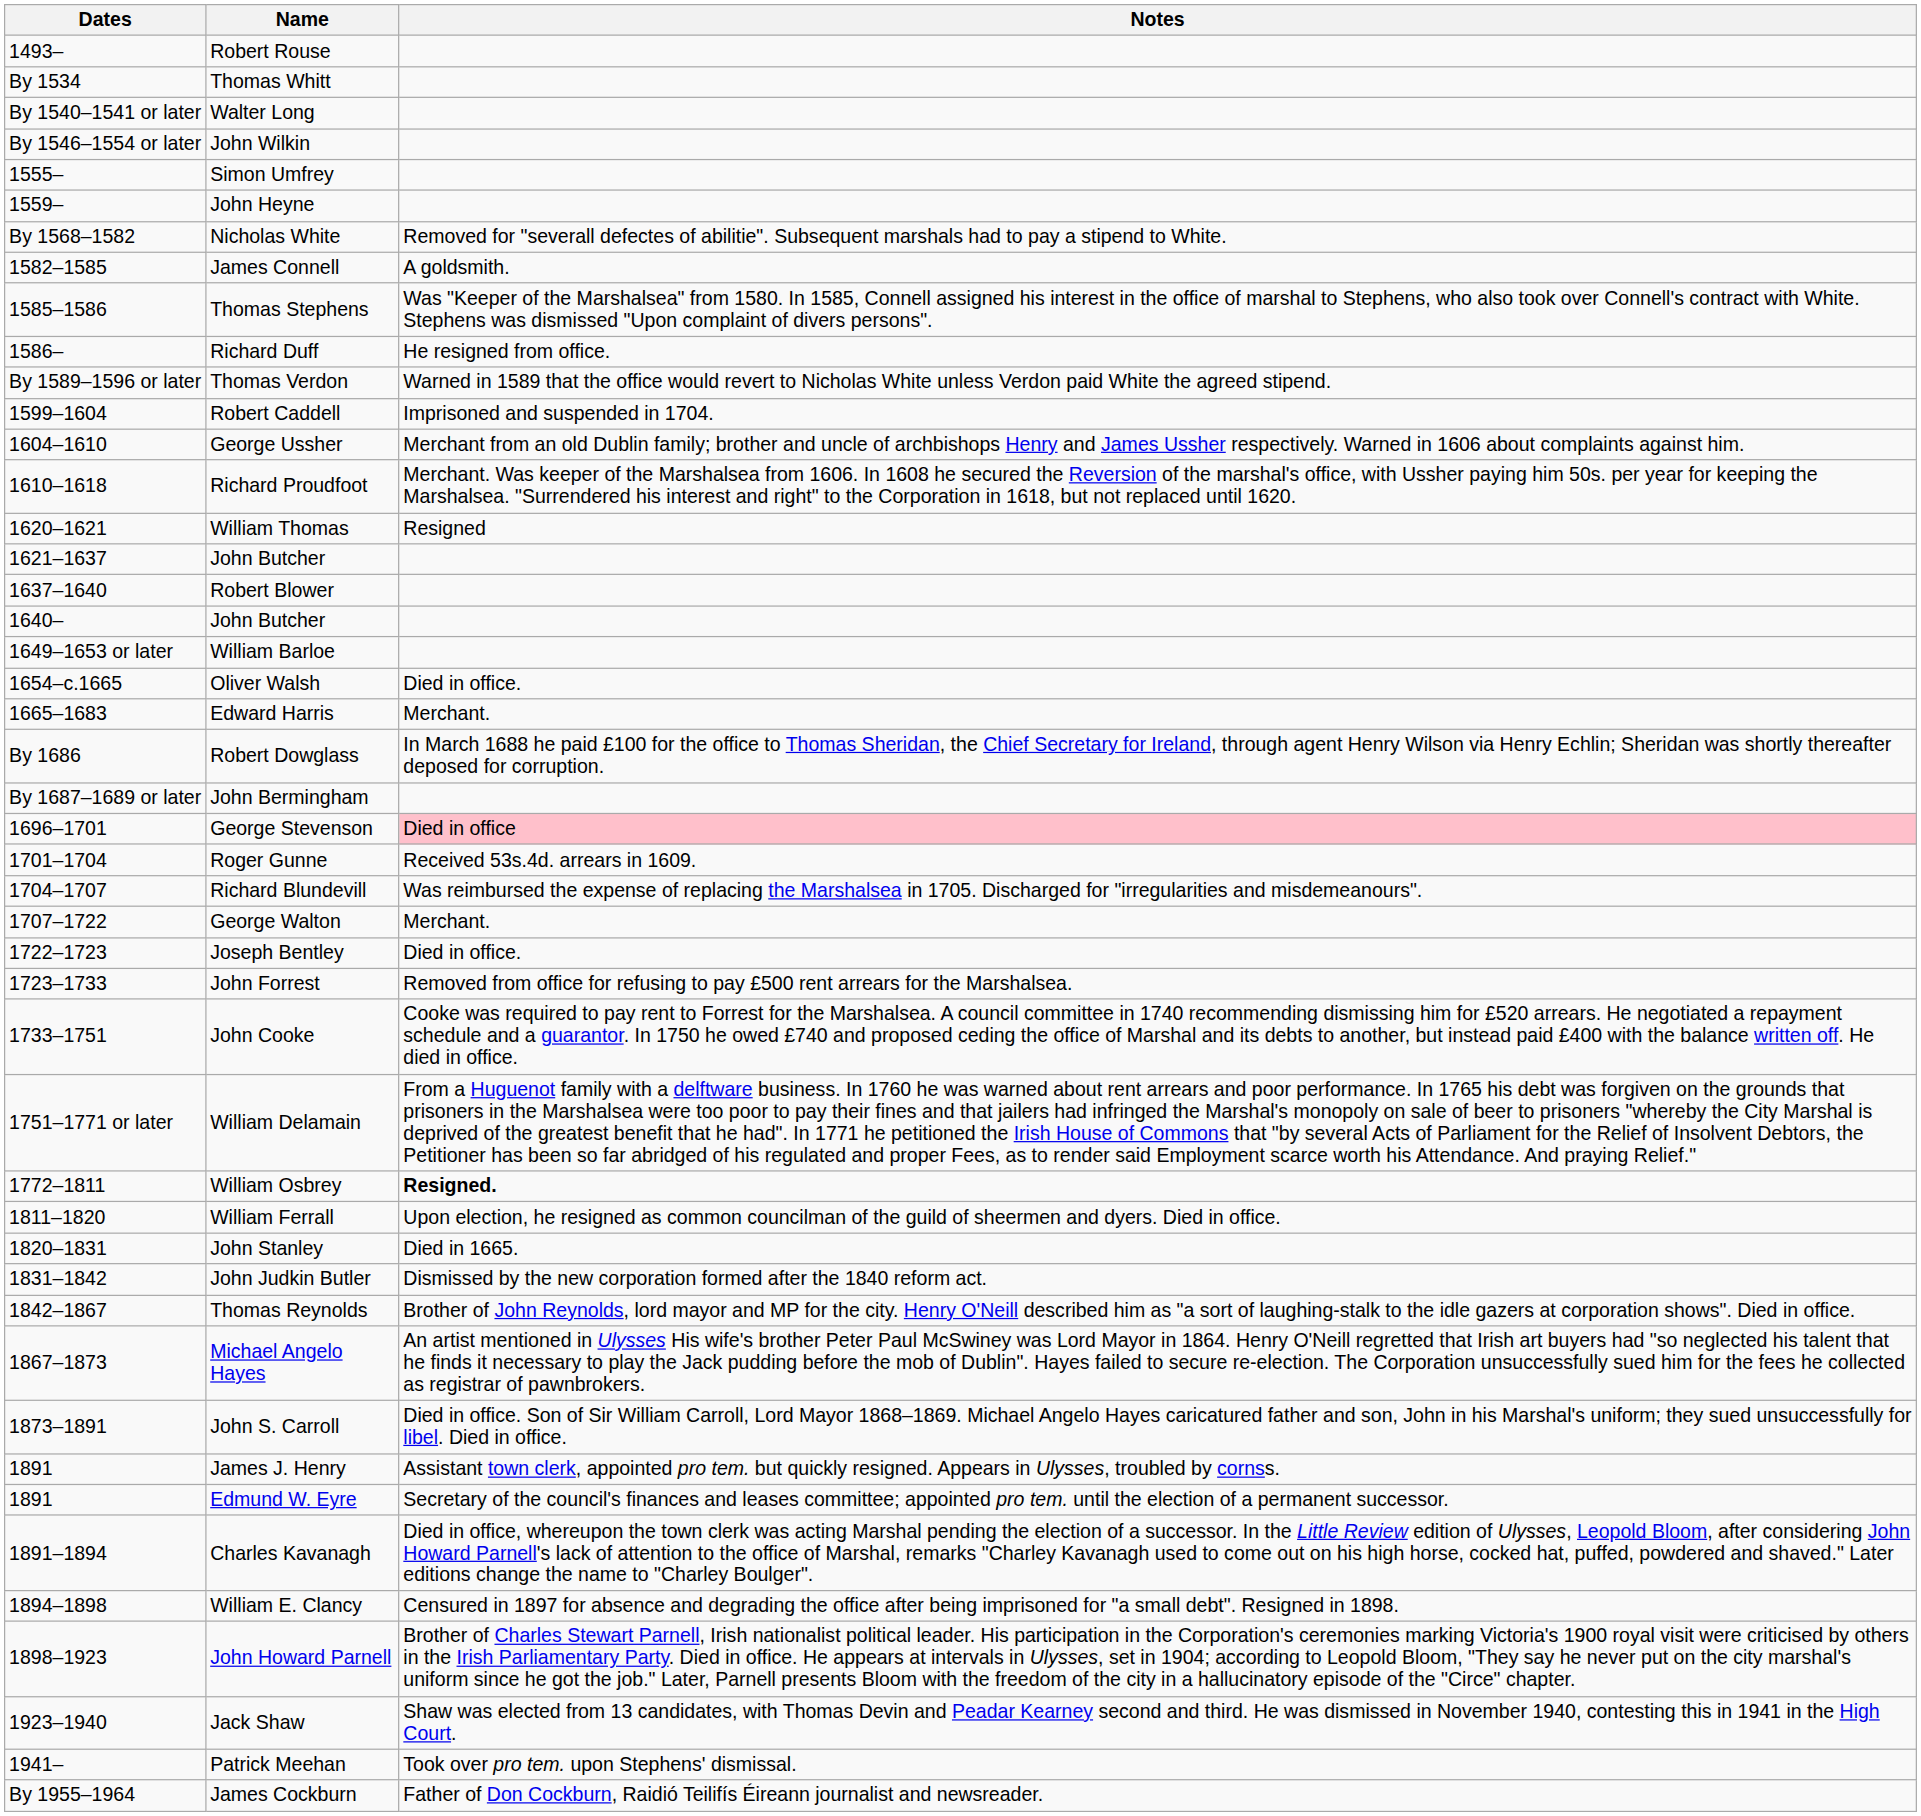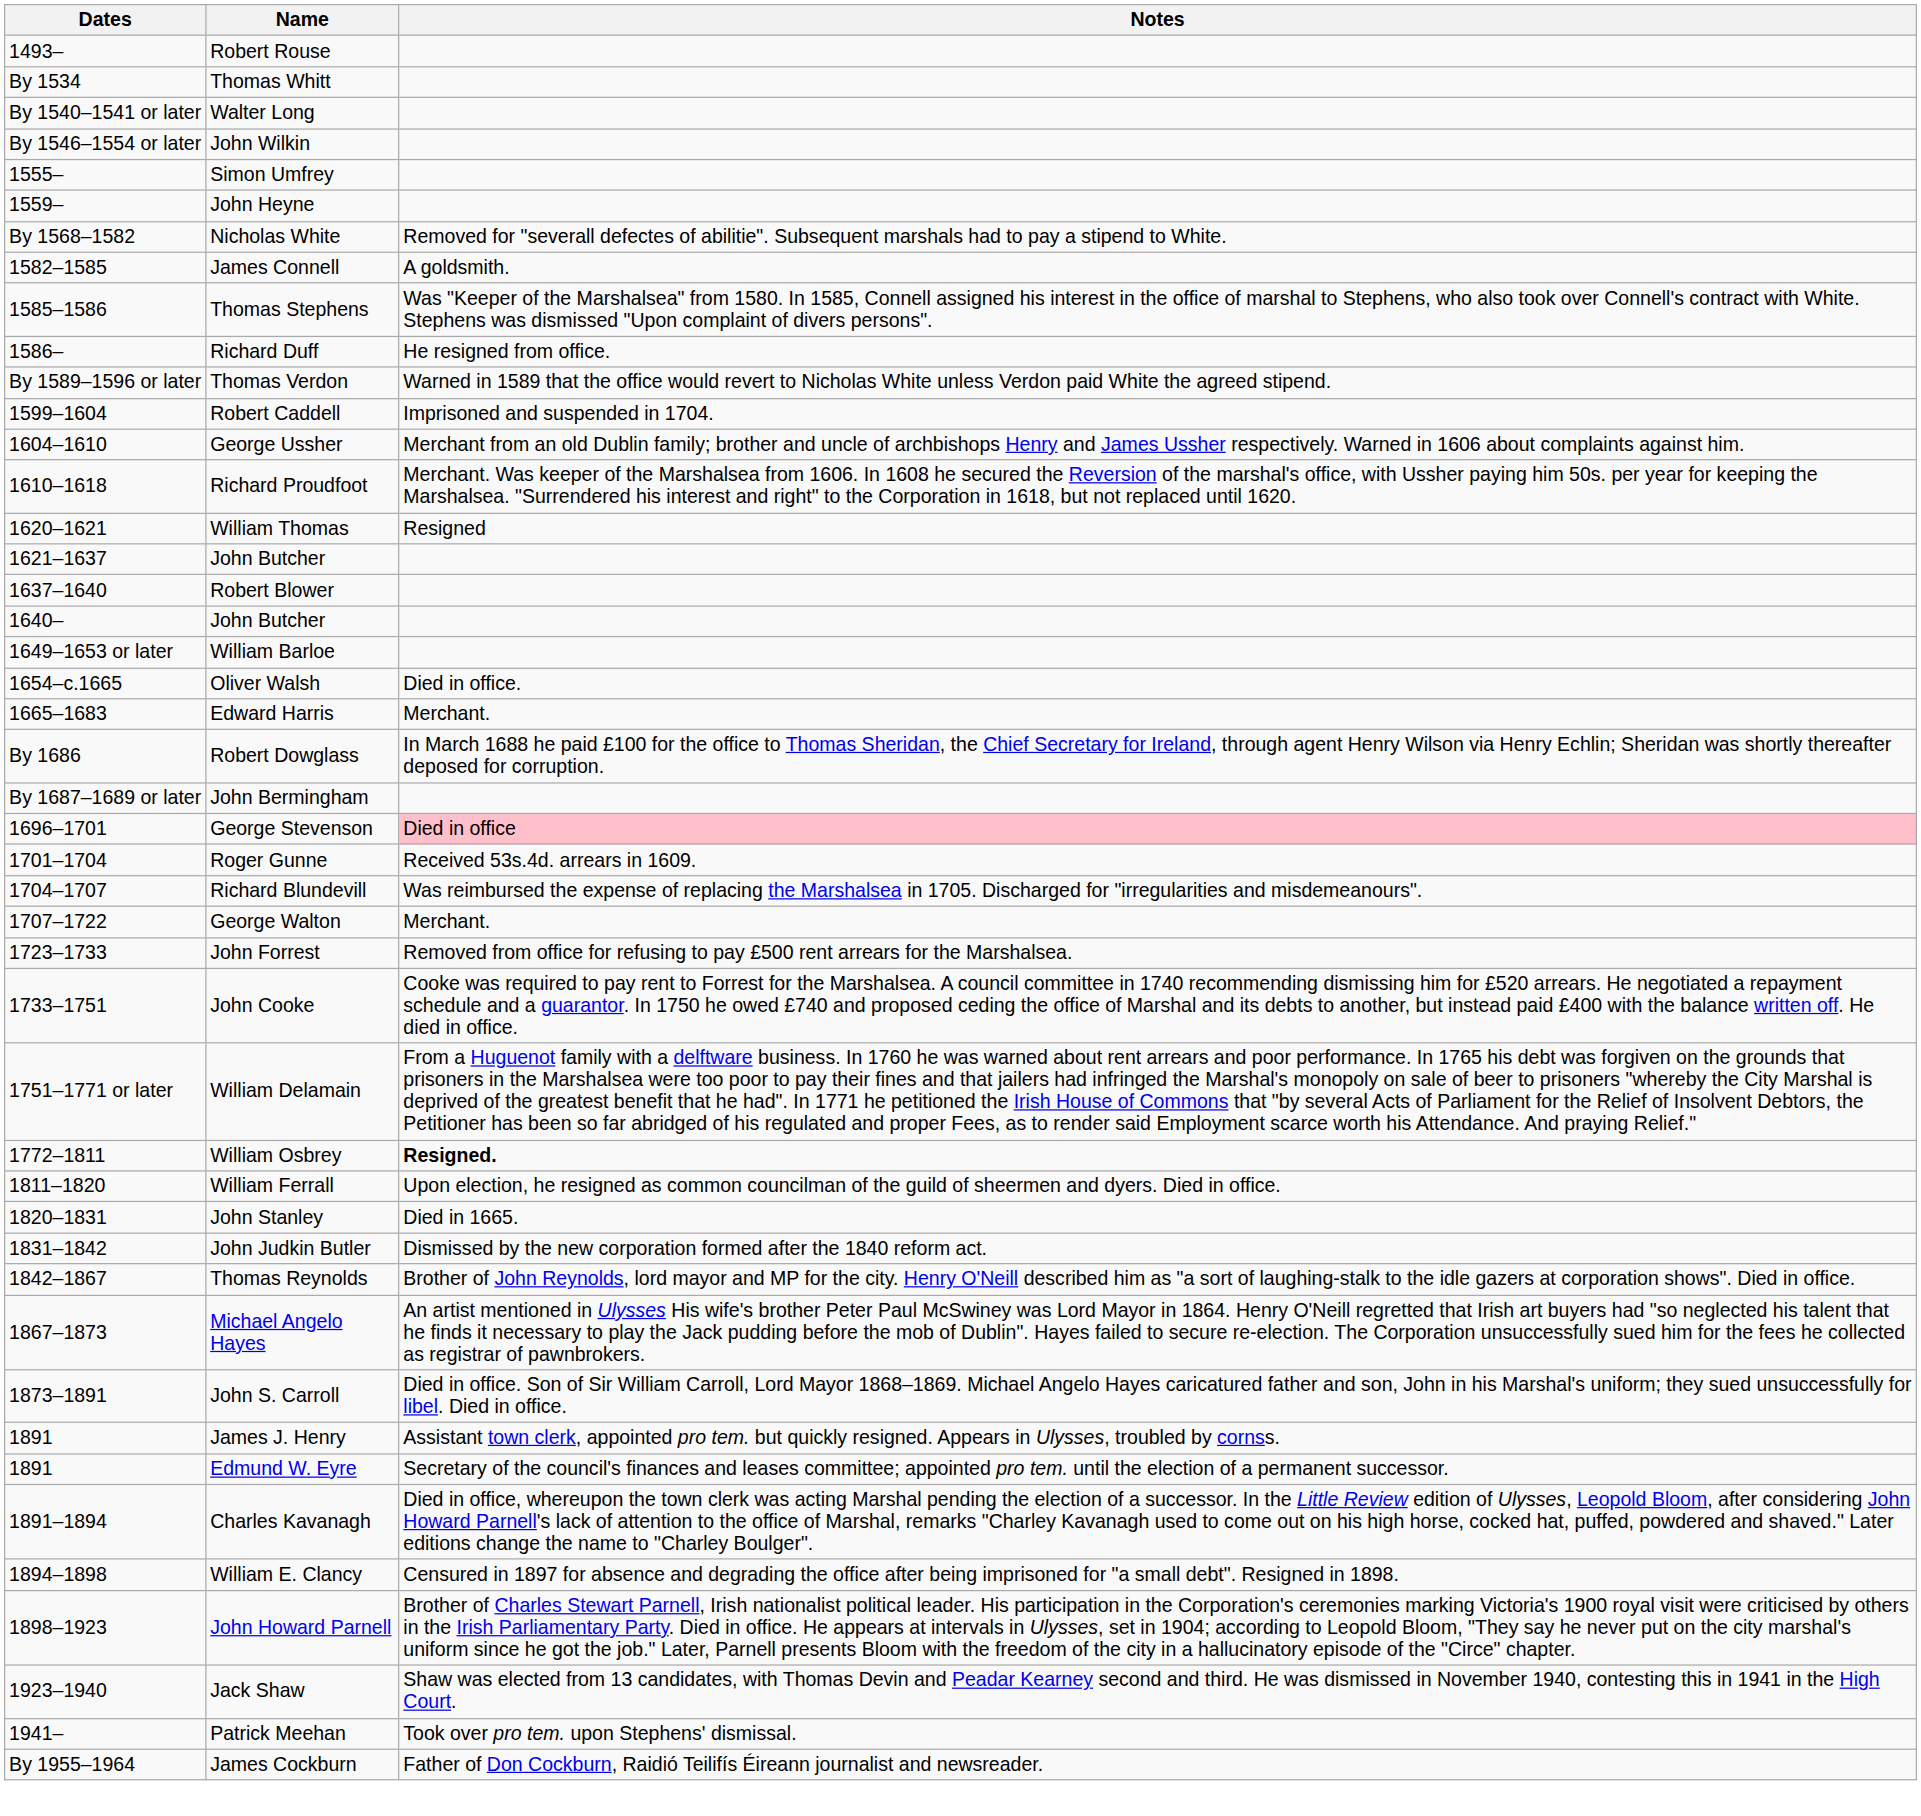 <table class="wikitable sortable">
 <tr>
 <th data-sort-type="number">Dates</th>
 <th>Name</th>
 <th class="unsortable">Notes</th>
 </tr>
 <tr>
 <td>1493–</td>
 <td data-sort-value="Rouse">Robert Rouse</td>
 <td></td>
 </tr>
 <tr>
 <td data-sort-value=1534>By 1534</td>
 <td data-sort-value="Whitt">Thomas Whitt</td>
 <td></td>
 </tr>
 <tr>
 <td data-sort-value=1540>By 1540–1541 or later</td>
 <td data-sort-value="Long">Walter Long</td>
 <td></td>
 </tr>
 <tr>
 <td data-sort-value=1546 style="white-space: nowrap;">By 1546–1554 or later</td>
 <td data-sort-value="Wilkin">John Wilkin</td>
 <td></td>
 </tr>
 <tr>
 <td>1555–</td>
 <td data-sort-value="Umfrey">Simon Umfrey</td>
 <td></td>
 </tr>
 <tr>
 <td>1559–</td>
 <td data-sort-value="Heyne">John Heyne</td>
 <td></td>
 </tr>
 <tr>
 <td data-sort-value=1568>By 1568–1582</td>
 <td data-sort-value="White">Nicholas White</td>
 <td>Removed for "severall defectes of abilitie". Subsequent marshals had to pay a stipend to White.</td>
 </tr>
 <tr>
 <td>1582–1585</td>
 <td data-sort-value="Connell">James Connell</td>
 <td>A goldsmith.</td>
 </tr>
 <tr>
 <td>1585–1586</td>
 <td data-sort-value="Stephens">Thomas Stephens</td>
 <td>Was "Keeper of the Marshalsea" from 1580. In 1585, Connell assigned his interest in the office of marshal to Stephens, who also took over Connell's contract with White.  Stephens was dismissed "Upon complaint of divers persons".</td>
 </tr>
 <tr>
 <td>1586–</td>
 <td data-sort-value="Duff">Richard Duff</td>
 <td>He resigned from office.</td>
 </tr>
 <tr>
 <td data-sort-value=1589>By 1589–1596 or later</td>
 <td data-sort-value="Verdon">Thomas Verdon</td>
 <td>Warned in 1589 that the office would revert to Nicholas White unless Verdon paid White the agreed stipend.</td>
 </tr>
 <tr>
 <td>1599–1604</td>
 <td data-sort-value="Caddell">Robert Caddell</td>
 <td>Imprisoned and suspended in 1704.</td>
 </tr>
 <tr>
 <td>1604–1610</td>
 <td data-sort-value="Ussher">George Ussher</td>
 <td>Merchant from an old Dublin family; brother and uncle of archbishops <a href='#'>Henry</a> and <a href='#'>James Ussher</a> respectively. Warned in 1606 about complaints against him.</td>
 </tr>
 <tr>
 <td>1610–1618</td>
 <td data-sort-value="Proudfoot">Richard Proudfoot</td>
 <td>Merchant. Was keeper of the Marshalsea from 1606. In 1608 he secured the <a href='#'>Reversion</a> of the marshal's office, with Ussher paying him 50s. per year for keeping the Marshalsea.  "Surrendered his interest and right" to the Corporation in 1618, but not replaced until 1620.</td>
 </tr>
 <tr>
 <td>1620–1621</td>
 <td data-sort-value="Thomas">William Thomas</td>
 <td>Resigned</td>
 </tr>
 <tr>
 <td>1621–1637</td>
 <td data-sort-value="Butcher">John Butcher</td>
 <td></td>
 </tr>
 <tr>
 <td>1637–1640</td>
 <td data-sort-value="Blower">Robert Blower</td>
 <td></td>
 </tr>
 <tr>
 <td>1640–</td>
 <td data-sort-value="Butcher">John Butcher</td>
 <td></td>
 </tr>
 <tr>
 <td>1649–1653 or later</td>
 <td data-sort-value="Barloe">William Barloe</td>
 <td></td>
 </tr>
 <tr>
 <td>1654–c.1665</td>
 <td data-sort-value="Walsh">Oliver Walsh</td>
 <td>Died in office.</td>
 </tr>
 <tr>
 <td>1665–1683</td>
 <td data-sort-value="Harris">Edward Harris</td>
 <td>Merchant.</td>
 </tr>
 <tr>
 <td>By 1686</td>
 <td data-sort-value="Dowglass">Robert Dowglass</td>
 <td>In March 1688 he paid £100 for the office to <a href='#'>Thomas Sheridan</a>, the <a href='#'>Chief Secretary for Ireland</a>, through agent Henry Wilson via Henry Echlin; Sheridan was shortly thereafter deposed for corruption.</td>
 </tr>
 <tr>
 <td>By 1687–1689 or later</td>
 <td data-sort-value="Bermingham">John Bermingham</td>
 <td></td>
 </tr>
 <tr>
 <td>1696–1701</td>
 <td data-sort-value="Stevenson">George Stevenson</td>
 <td style="background: pink;">Died in office </td>
 </tr>
 <tr>
 <td>1701–1704</td>
 <td data-sort-value="Gunne">Roger Gunne</td>
 <td>Received 53s.4d. arrears in 1609.</td>
 </tr>
 <tr>
 <td>1704–1707</td>
 <td data-sort-value="Blundevill">Richard Blundevill</td>
 <td>Was reimbursed the expense of replacing <a href='#'>the Marshalsea</a> in 1705. Discharged for "irregularities and misdemeanours".</td>
 </tr>
 <tr>
 <td>1707–1722</td>
 <td data-sort-value="Walton">George Walton</td>
 <td>Merchant.</td>
 </tr>
 <tr>
-<td>1722–1723</td>
-<td data-sort-value="Bentley">Joseph Bentley</td>
-<td>Died in office.</td>
-</tr>
-<tr>
 <td>1723–1733</td>
 <td data-sort-value="Forrest">John Forrest</td>
 <td>Removed from office for refusing to pay £500 rent arrears for the Marshalsea.</td>
 </tr>
 <tr>
 <td>1733–1751</td>
 <td data-sort-value="Cooke">John Cooke</td>
 <td>Cooke was required to pay rent to Forrest for the Marshalsea. A council committee in 1740 recommending dismissing him for £520 arrears. He negotiated a repayment schedule and a <a href='#'>guarantor</a>. In 1750 he owed £740 and proposed ceding the office of Marshal and its debts to another, but instead paid £400 with the balance <a href='#'>written off</a>. He died in office.</td>
 </tr>
 <tr>
 <td>1751–1771 or later</td>
 <td data-sort-value="Delamain">William Delamain</td>
 <td>From a <a href='#'>Huguenot</a> family with a <a href='#'>delftware</a> business. In 1760 he was warned about rent arrears and poor performance. In 1765 his debt was forgiven on the grounds that prisoners in the Marshalsea were too poor to pay their fines and that jailers had infringed the Marshal's monopoly on sale of beer to prisoners "whereby the City Marshal is deprived of the greatest benefit that he had". In 1771 he petitioned the <a href='#'>Irish House of Commons</a> that "by several Acts of Parliament for the Relief of Insolvent Debtors, the Petitioner has been so far abridged of his regulated and proper Fees, as to render said Employment scarce worth his Attendance. And praying Relief."</td>
 </tr>
 <tr>
 <td>1772–1811</td>
 <td data-sort-value="Osbrey">William Osbrey</td>
 <td><strong>Resigned.</strong></td>
 </tr>
 <tr>
 <td>1811–1820</td>
 <td data-sort-value="Ferrall">William Ferrall</td>
 <td>Upon election, he resigned as common councilman of the guild of sheermen and dyers. Died in office.</td>
 </tr>
 <tr>
 <td data-sort-value=1820>1820–1831</td>
 <td data-sort-value="Stanley">John Stanley</td>
 <td>Died in 1665.</td>
 </tr>
 <tr>
 <td>1831–1842</td>
 <td data-sort-value="Butler">John Judkin Butler</td>
 <td>Dismissed by the new corporation formed after the 1840 reform act.</td>
 </tr>
 <tr>
 <td>1842–1867</td>
 <td data-sort-value="Reynolds">Thomas Reynolds</td>
 <td>Brother of <a href='#'>John Reynolds</a>, lord mayor and MP for the city. <a href='#'>Henry O'Neill</a> described him as "a sort of laughing-stalk  to the idle gazers at corporation shows". Died in office.</td>
 </tr>
 <tr>
 <td>1867–1873</td>
 <td data-sort-value="Hayes"><a href='#'>Michael Angelo Hayes</a></td>
 <td>An artist mentioned in <em><a href='#'>Ulysses</a></em> His wife's brother Peter Paul McSwiney was Lord Mayor in 1864. Henry O'Neill regretted that Irish art buyers had "so neglected his talent that he finds it necessary to play the Jack pudding before the mob of Dublin". Hayes failed to secure re-election. The Corporation unsuccessfully sued him for the fees he collected as registrar of pawnbrokers.</td>
 </tr>
 <tr>
 <td>1873–1891</td>
 <td data-sort-value="Carroll">John S. Carroll</td>
 <td>Died in office. Son of Sir William Carroll, Lord Mayor 1868–1869. Michael Angelo Hayes caricatured father and son, John in his Marshal's uniform; they sued unsuccessfully for <a href='#'>libel</a>. Died in office.</td>
 </tr>
 <tr>
 <td>1891</td>
 <td data-sort-value="Henry">James J. Henry</td>
 <td>Assistant <a href='#'>town clerk</a>, appointed <em>pro tem.</em> but quickly resigned. Appears in <em>Ulysses</em>, troubled by <a href='#'>corns</a>s.</td>
 </tr>
 <tr>
 <td>1891</td>
 <td data-sort-value="Eyre"><a href='#'>Edmund W. Eyre</a></td>
 <td>Secretary of the council's finances and leases committee; appointed <em>pro tem.</em> until the election of a permanent successor.</td>
 </tr>
 <tr>
 <td>1891–1894</td>
 <td data-sort-value="Kavanagh">Charles Kavanagh</td>
 <td>Died in office, whereupon the town clerk was acting Marshal pending the election of a successor. In the <em><a href='#'>Little Review</a></em> edition of <em>Ulysses</em>, <a href='#'>Leopold Bloom</a>, after considering <a href='#'>John Howard Parnell</a>'s lack of attention to the office of Marshal, remarks "Charley Kavanagh used to come out on his high horse, cocked hat, puffed, powdered and shaved." Later editions change the name to "Charley Boulger".</td>
 </tr>
 <tr>
 <td>1894–1898</td>
 <td data-sort-value="Clancy">William E. Clancy</td>
 <td>Censured in 1897 for absence and degrading the office after being imprisoned for "a small debt". Resigned in 1898.</td>
 </tr>
 <tr>
 <td>1898–1923</td>
 <td data-sort-value="Parnell" style="white-space: nowrap;"><a href='#'>John Howard Parnell</a></td>
 <td>Brother of <a href='#'>Charles Stewart Parnell</a>, Irish nationalist political leader.  His participation in the Corporation's ceremonies marking Victoria's 1900 royal visit were criticised by others in the <a href='#'>Irish Parliamentary Party</a>. Died in office. He appears at intervals in <em>Ulysses</em>, set in 1904; according to Leopold Bloom, "They say he never put on the city marshal's uniform since he got the job." Later, Parnell presents Bloom with the freedom of the city in a hallucinatory episode of the "Circe" chapter.</td>
 </tr>
 <tr>
 <td>1923–1940</td>
 <td data-sort-value="Shaw">Jack Shaw</td>
 <td>Shaw was elected from 13 candidates, with Thomas Devin and <a href='#'>Peadar Kearney</a> second and third. He was dismissed in November 1940, contesting this in 1941 in the <a href='#'>High Court</a>.</td>
 </tr>
 <tr>
 <td data-sort-value=1941>1941–</td>
 <td data-sort-value="Meehan">Patrick Meehan</td>
 <td>Took over <em>pro tem.</em> upon Stephens' dismissal.</td>
 </tr>
 <tr>
 <td data-sort-value=1942>By 1955–1964</td>
 <td data-sort-value="Cockburn">James Cockburn</td>
 <td>Father of <a href='#'>Don Cockburn</a>, Raidió Teilifís Éireann journalist and newsreader.</td>
 </tr>
 </table>
